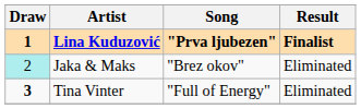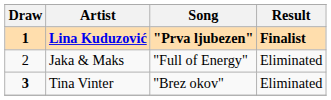 <table class="sortable wikitable" style="margin: 1em auto 1em auto">
 <tr>
 </tr>
 <tr>
 <th>Draw</th>
 <th>Artist</th>
 <th>Song</th>
 <th>Result</th>
 </tr>
 <tr bgcolor="#ffdead">
 <td align="center"><strong>1</strong></td>
 <td><strong><a href='#'>Lina Kuduzović</a></strong></td>
 <td><strong>"Prva ljubezen"</strong></td>
 <td><strong>Finalist</strong></td>
 </tr>
 <tr>
-<td align="center" style="background: paleturquoise;">2</td>
+<td align="center">2</td>
 <td>Jaka & Maks</td>
-<td>"Brez okov"</td>
+<td>"Full of Energy"</td>
 <td>Eliminated</td>
 </tr>
 <tr>
 <td align="center"><strong>3</strong></td>
 <td>Tina Vinter</td>
-<td>"Full of Energy"</td>
+<td>"Brez okov"</td>
 <td>Eliminated</td>
 </tr>
 <tr>
 </tr>
 </table>
